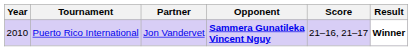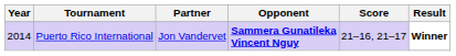 <table class="sortable wikitable" style="font-size: 90%;">
 <tr>
 <th>Year</th>
 <th>Tournament</th>
 <th>Partner</th>
 <th>Opponent</th>
 <th>Score</th>
 <th>Result</th>
 </tr>
 <tr style="background:#D8CEF6">
-<td align="center">2010</td>
+<td align="center">2014</td>
 <td align="left"><a href='#'>Puerto Rico International</a></td>
 <td align="left"> <a href='#'>Jon Vandervet</a></td>
 <td align="left"><strong> <a href='#'>Sammera Gunatileka</a> <br>  <a href='#'>Vincent Nguy</a></strong></td>
 <td align="left">21–16, 21–17</td>
 <td style="text-align:left; background:white"> <strong>Winner</strong></td>
 </tr>
 </table>
